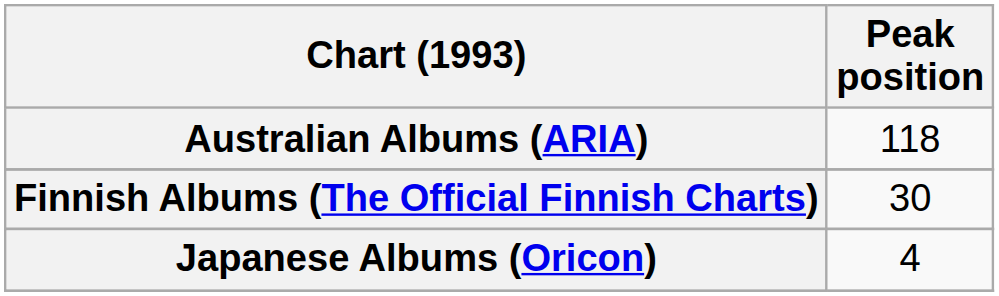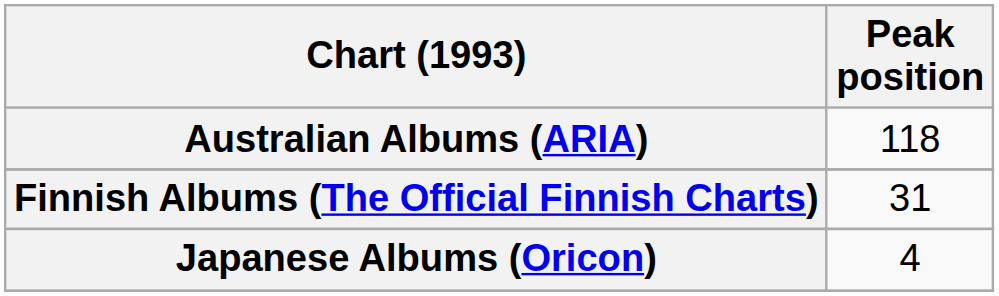 <table class="wikitable plainrowheaders sortable" style="text-align:center;">
 <tr>
 <th>Chart (1993)</th>
 <th>Peak<br>position</th>
 </tr>
 <tr>
 <th scope="row">Australian Albums (<a href='#'>ARIA</a>)</th>
 <td align="center">118</td>
 </tr>
 <tr>
 </tr>
 <tr>
 <th scope="row">Finnish Albums (<a href='#'>The Official Finnish Charts</a>)</th>
-<td align="center">30</td>
+<td align="center">31</td>
 </tr>
 <tr>
 </tr>
 <tr>
 <th scope="row">Japanese Albums (<a href='#'>Oricon</a>)</th>
 <td align="center">4</td>
 </tr>
 <tr>
 </tr>
 <tr>
 </tr>
 <tr>
 </tr>
 <tr>
 </tr>
 </table>
